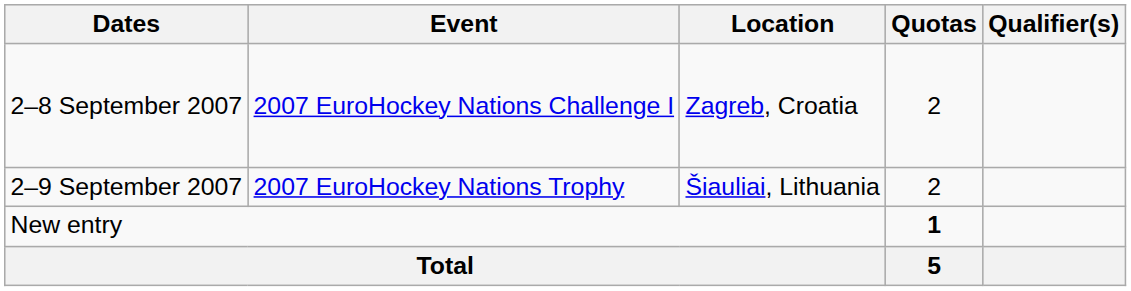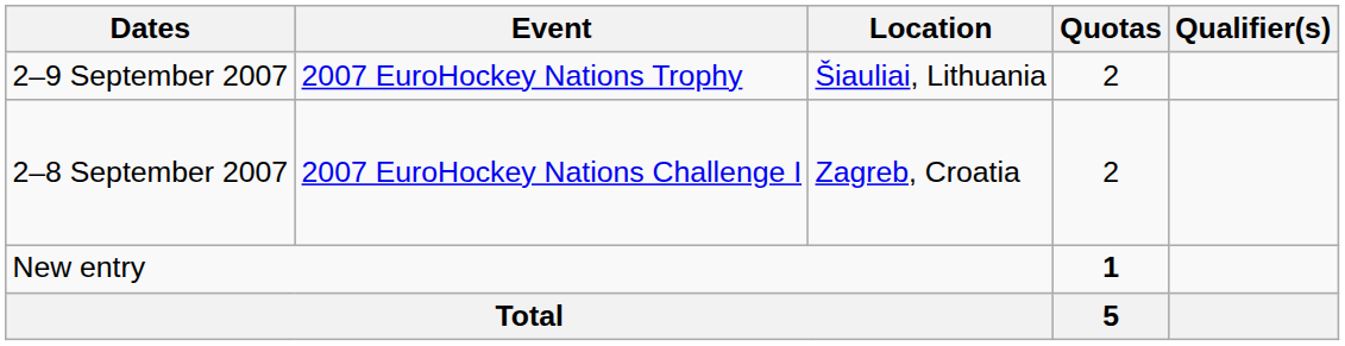 <table class="wikitable">
 <tr>
 <th>Dates</th>
 <th>Event</th>
 <th>Location</th>
 <th>Quotas</th>
 <th>Qualifier(s)</th>
 </tr>
 <tr>
+<td>2–9 September 2007</td>
+<td><a href='#'>2007 EuroHockey Nations Trophy</a></td>
+<td><a href='#'>Šiauliai</a>, Lithuania</td>
+<td align=center>2</td>
+<td><br></td>
+</tr>
+<tr>
 <td>2–8 September 2007</td>
 <td><a href='#'>2007 EuroHockey Nations Challenge I</a></td>
 <td><a href='#'>Zagreb</a>, Croatia</td>
 <td align=center>2</td>
 <td><s></s><br><s></s><br><br><br><s></s></td>
-</tr>
-<tr>
-<td>2–9 September 2007</td>
-<td><a href='#'>2007 EuroHockey Nations Trophy</a></td>
-<td><a href='#'>Šiauliai</a>, Lithuania</td>
-<td align=center>2</td>
-<td><br></td>
 </tr>
 <tr>
 <td colspan=3>New entry</td>
 <td align=center><strong>1</strong></td>
 <td></td>
 </tr>
 <tr>
 <th colspan=3>Total</th>
 <th>5</th>
 <th></th>
 </tr>
 </table>
